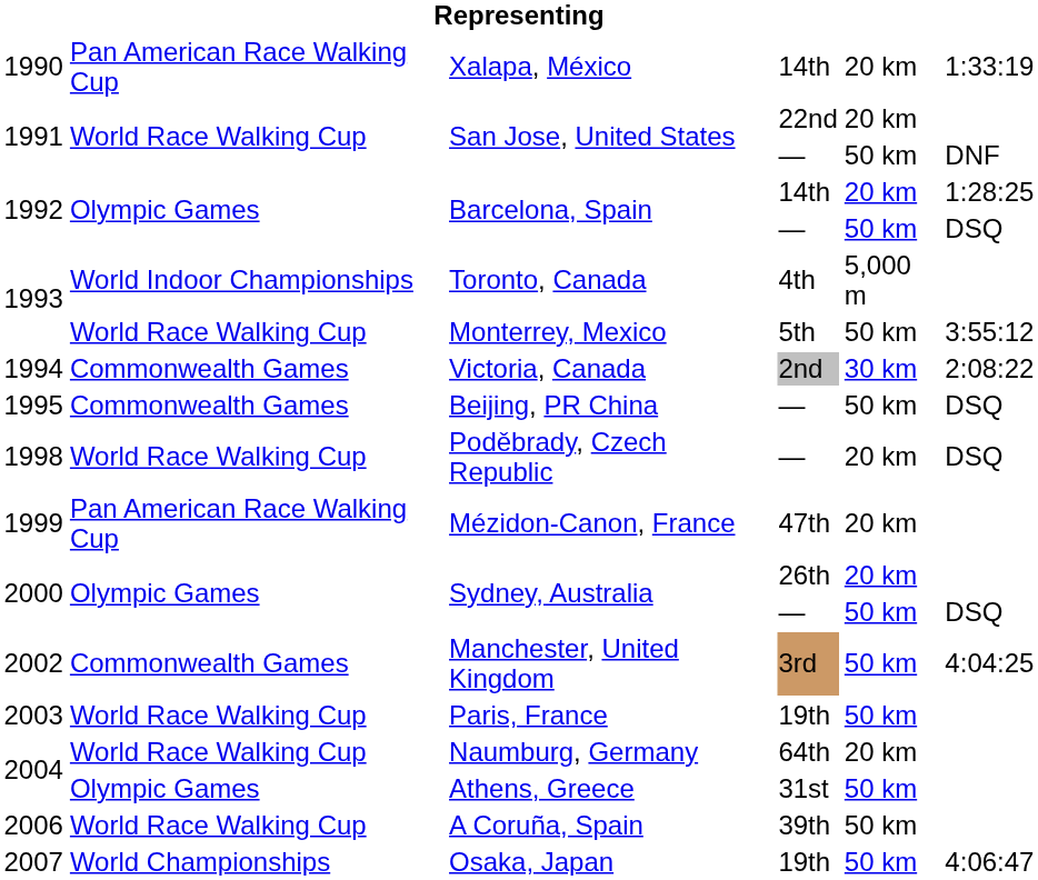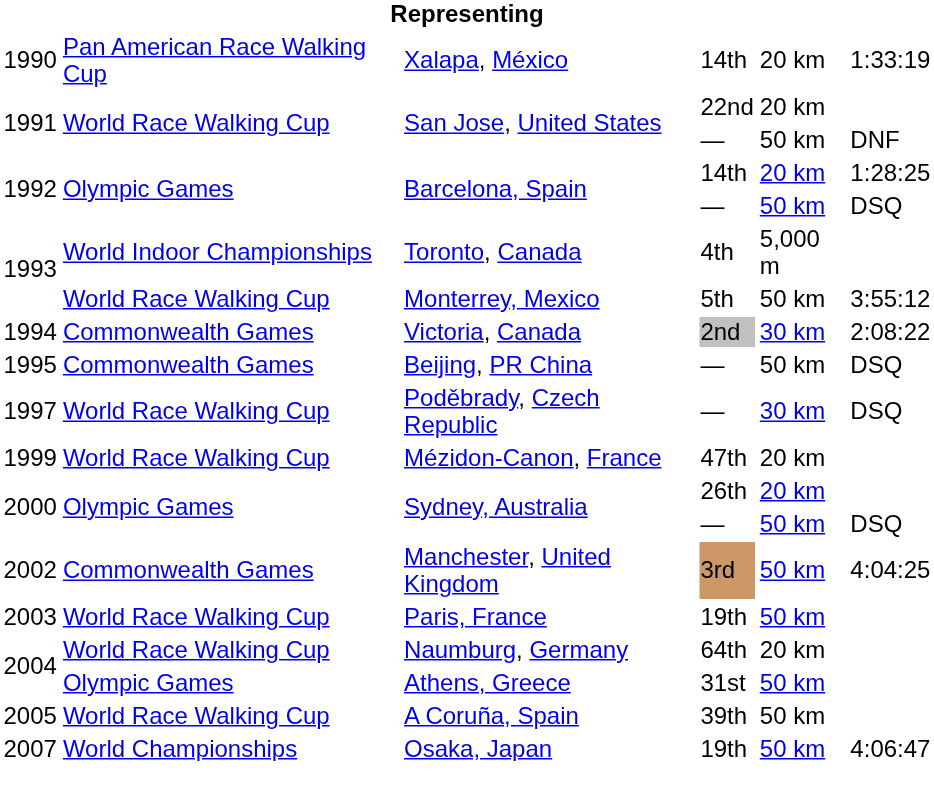 <table>
 <tr>
 <th colspan="6">Representing </th>
 </tr>
 <tr>
 <td>1990</td>
 <td><a href='#'>Pan American Race Walking Cup</a></td>
 <td><a href='#'>Xalapa</a>, <a href='#'>México</a></td>
 <td>14th</td>
 <td>20 km</td>
 <td>1:33:19</td>
 </tr>
 <tr>
 <td rowspan=2>1991</td>
 <td rowspan=2><a href='#'>World Race Walking Cup</a></td>
 <td rowspan=2><a href='#'>San Jose</a>, <a href='#'>United States</a></td>
 <td>22nd</td>
 <td>20 km</td>
 <td></td>
 </tr>
 <tr>
 <td>—</td>
 <td>50 km</td>
 <td>DNF</td>
 </tr>
 <tr>
 <td rowspan=2>1992</td>
 <td rowspan=2><a href='#'>Olympic Games</a></td>
 <td rowspan=2><a href='#'>Barcelona, Spain</a></td>
 <td>14th</td>
 <td><a href='#'>20 km</a></td>
 <td>1:28:25</td>
 </tr>
 <tr>
 <td>—</td>
 <td><a href='#'>50 km</a></td>
 <td>DSQ</td>
 </tr>
 <tr>
 <td rowspan=2>1993</td>
 <td><a href='#'>World Indoor Championships</a></td>
 <td><a href='#'>Toronto</a>, <a href='#'>Canada</a></td>
 <td>4th</td>
 <td>5,000 m</td>
 <td></td>
 </tr>
 <tr>
 <td><a href='#'>World Race Walking Cup</a></td>
 <td><a href='#'>Monterrey, Mexico</a></td>
 <td>5th</td>
 <td>50 km</td>
 <td>3:55:12</td>
 </tr>
 <tr>
 <td>1994</td>
 <td><a href='#'>Commonwealth Games</a></td>
 <td><a href='#'>Victoria</a>, <a href='#'>Canada</a></td>
 <td bgcolor=silver>2nd</td>
 <td><a href='#'>30 km</a></td>
 <td>2:08:22</td>
 </tr>
 <tr>
 <td>1995</td>
 <td><a href='#'>Commonwealth Games</a></td>
 <td><a href='#'>Beijing</a>, <a href='#'>PR China</a></td>
 <td>—</td>
 <td>50 km</td>
 <td>DSQ</td>
 </tr>
 <tr>
-<td>1998</td>
+<td>1997</td>
 <td><a href='#'>World Race Walking Cup</a></td>
 <td><a href='#'>Poděbrady</a>, <a href='#'>Czech Republic</a></td>
 <td>—</td>
-<td>20 km</td>
+<td><a href='#'>30 km</a></td>
 <td>DSQ</td>
 </tr>
 <tr>
 <td>1999</td>
-<td><a href='#'>Pan American Race Walking Cup</a></td>
+<td><a href='#'>World Race Walking Cup</a></td>
 <td><a href='#'>Mézidon-Canon</a>, <a href='#'>France</a></td>
 <td>47th</td>
 <td>20 km</td>
 <td></td>
 </tr>
 <tr>
 <td rowspan=2>2000</td>
 <td rowspan=2><a href='#'>Olympic Games</a></td>
 <td rowspan=2><a href='#'>Sydney, Australia</a></td>
 <td>26th</td>
 <td><a href='#'>20 km</a></td>
 <td></td>
 </tr>
 <tr>
 <td>—</td>
 <td><a href='#'>50 km</a></td>
 <td>DSQ</td>
 </tr>
 <tr>
 <td>2002</td>
 <td><a href='#'>Commonwealth Games</a></td>
 <td><a href='#'>Manchester</a>, <a href='#'>United Kingdom</a></td>
 <td bgcolor=cc9966>3rd</td>
 <td><a href='#'>50 km</a></td>
 <td>4:04:25</td>
 </tr>
 <tr>
 <td>2003</td>
 <td><a href='#'>World Race Walking Cup</a></td>
 <td><a href='#'>Paris, France</a></td>
 <td>19th</td>
 <td><a href='#'>50 km</a></td>
 <td></td>
 </tr>
 <tr>
 <td rowspan=2>2004</td>
 <td><a href='#'>World Race Walking Cup</a></td>
 <td><a href='#'>Naumburg</a>, <a href='#'>Germany</a></td>
 <td>64th</td>
 <td>20 km</td>
 <td></td>
 </tr>
 <tr>
 <td><a href='#'>Olympic Games</a></td>
 <td><a href='#'>Athens, Greece</a></td>
 <td>31st</td>
 <td><a href='#'>50 km</a></td>
 <td></td>
 </tr>
 <tr>
-<td>2006</td>
+<td>2005</td>
 <td><a href='#'>World Race Walking Cup</a></td>
 <td><a href='#'>A Coruña, Spain</a></td>
 <td>39th</td>
 <td>50 km</td>
 <td></td>
 </tr>
 <tr>
 <td>2007</td>
 <td><a href='#'>World Championships</a></td>
 <td><a href='#'>Osaka, Japan</a></td>
 <td>19th</td>
 <td><a href='#'>50 km</a></td>
 <td>4:06:47</td>
 </tr>
 </table>
